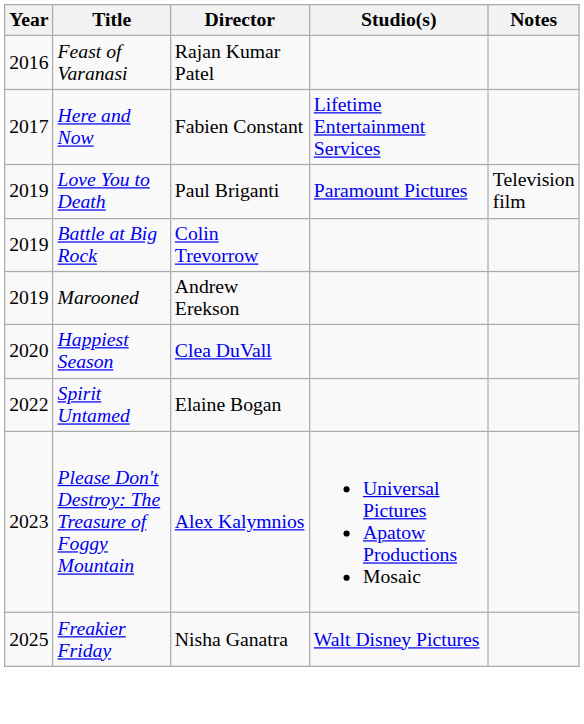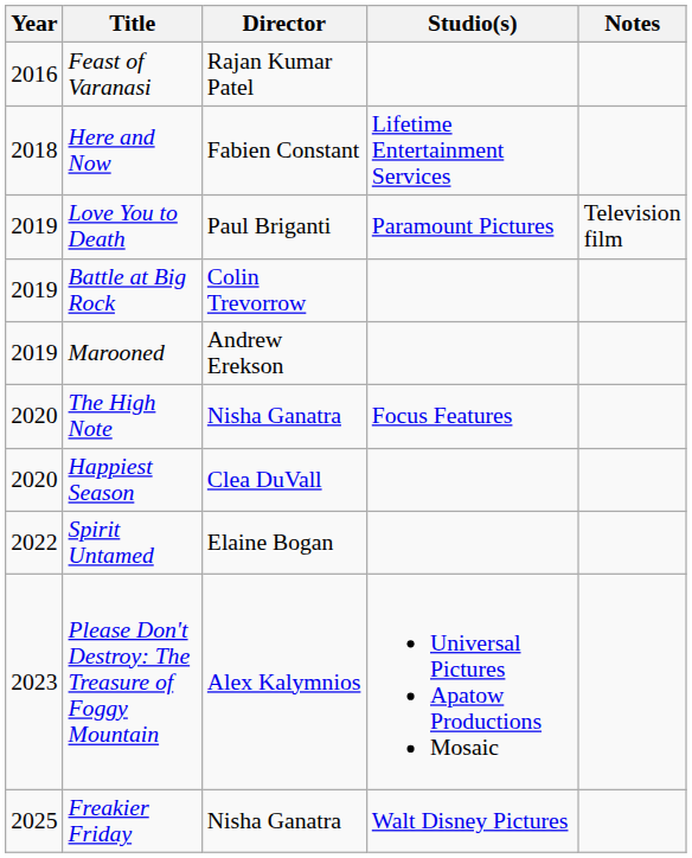 <table class="wikitable sortable" width=75%>
 <tr>
 <th width="15">Year</th>
 <th width="100">Title</th>
 <th width="125">Director</th>
 <th width="150">Studio(s)</th>
 <th>Notes</th>
 </tr>
 <tr>
 <td>2016</td>
 <td><em>Feast of Varanasi</em></td>
 <td>Rajan Kumar Patel</td>
 <td></td>
 <td></td>
 </tr>
 <tr>
-<td>2017</td>
+<td>2018</td>
 <td><em><a href='#'>Here and Now</a></em></td>
 <td>Fabien Constant</td>
 <td><a href='#'>Lifetime Entertainment Services</a></td>
 <td></td>
 </tr>
 <tr>
 <td>2019</td>
 <td><em><a href='#'>Love You to Death</a></em></td>
 <td>Paul Briganti</td>
 <td><a href='#'>Paramount Pictures</a></td>
 <td>Television film</td>
 </tr>
 <tr>
 <td>2019</td>
 <td><em><a href='#'>Battle at Big Rock</a></em></td>
 <td><a href='#'>Colin Trevorrow</a></td>
 <td></td>
 <td></td>
 </tr>
 <tr>
 <td>2019</td>
 <td><em>Marooned</em></td>
 <td>Andrew Erekson</td>
 <td></td>
+<td></td>
+</tr>
+<tr>
+<td>2020</td>
+<td><em><a href='#'>The High Note</a></em></td>
+<td><a href='#'>Nisha Ganatra</a></td>
+<td><a href='#'>Focus Features</a></td>
 <td></td>
 </tr>
 <tr>
 <td>2020</td>
 <td><em><a href='#'>Happiest Season</a></em></td>
 <td><a href='#'>Clea DuVall</a></td>
 <td></td>
 <td></td>
 </tr>
 <tr>
 <td>2022</td>
 <td><em><a href='#'>Spirit Untamed</a></em></td>
 <td>Elaine Bogan</td>
 <td></td>
 <td></td>
 </tr>
 <tr>
 <td>2023</td>
 <td><em><a href='#'>Please Don't Destroy: The Treasure of Foggy Mountain</a></em></td>
 <td><a href='#'>Alex Kalymnios</a></td>
 <td {{Plainlist><br><ul><li><a href='#'>Universal Pictures</a></li><li><a href='#'>Apatow Productions</a></li><li>Mosaic</li></ul></td>
 <td></td>
 </tr>
 <tr>
 <td>2025</td>
 <td><em><a href='#'>Freakier Friday</a></em></td>
 <td>Nisha Ganatra</td>
 <td><a href='#'>Walt Disney Pictures</a></td>
 <td></td>
 </tr>
 </table>
